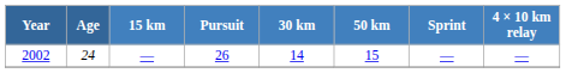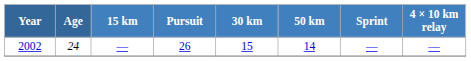 <table class="wikitable" style="font-size:95%; text-align:center; border:grey solid 1px; border-collapse:collapse; background:#ffffff;">
 <tr>
 <th style="background-color:#369; color:white; width:60px;"> Year </th>
 <th style="background-color:#369; color:white; width:40px;"> Age </th>
 <th style="background-color:#4180be; color:white; width:75px;"> 15 km </th>
 <th style="background-color:#4180be; color:white; width:75px;"> Pursuit </th>
 <th style="background-color:#4180be; color:white; width:75px;"> 30 km </th>
 <th style="background-color:#4180be; color:white; width:75px;"> 50 km </th>
 <th style="background-color:#4180be; color:white; width:75px;"> Sprint </th>
 <th style="background-color:#4180be; color:white; width:75px;"> 4 × 10 km <br> relay </th>
 </tr>
 <tr>
 <td><a href='#'>2002</a></td>
 <td><em>24</em></td>
 <td><a href='#'>—</a></td>
 <td><a href='#'>26</a></td>
+<td><a href='#'>15</a></td>
 <td><a href='#'>14</a></td>
-<td><a href='#'>15</a></td>
 <td><a href='#'>—</a></td>
 <td><a href='#'>—</a></td>
 </tr>
 <tr>
 </tr>
 </table>
